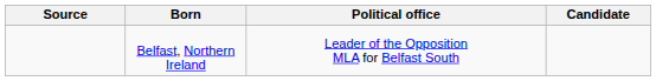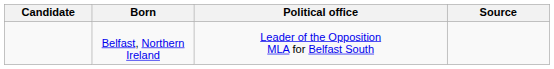 <table class="wikitable sortable" style="text-align:center">
 <tr>
-<th scope="col" style="width: 140px;">Source</th>
+<th scope="col" style="width: 120px;">Candidate</th>
 <th scope="col" style="width: 140px;">Born</th>
 <th scope="col" style="width: 360px;">Political office</th>
-<th scope="col" style="width: 120px;">Candidate</th>
+<th scope="col" style="width: 140px;">Source</th>
 </tr>
 <tr>
-<td></td>
+<td><br></td>
 <td><br><a href='#'>Belfast</a>, <a href='#'>Northern Ireland</a></td>
 <td><a href='#'>Leader of the Opposition</a> <br><a href='#'>MLA</a> for <a href='#'>Belfast South</a> </td>
-<td><br></td>
+<td></td>
 </tr>
 </table>
